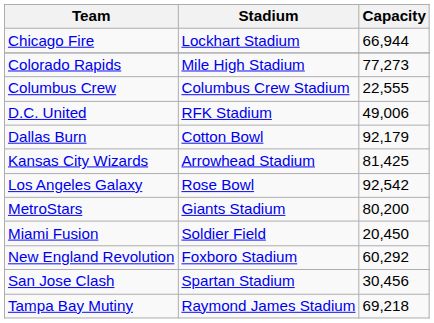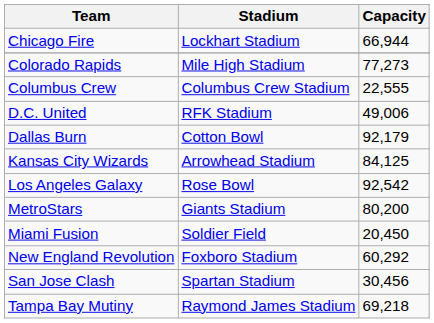 <table class="wikitable sortable" style="text-align:left">
 <tr>
 <th>Team</th>
 <th>Stadium</th>
 <th>Capacity</th>
 </tr>
 <tr>
 <td><a href='#'>Chicago Fire</a></td>
 <td><a href='#'>Lockhart Stadium</a></td>
 <td>66,944</td>
 </tr>
 <tr>
 </tr>
 <tr>
 <td><a href='#'>Colorado Rapids</a></td>
 <td><a href='#'>Mile High Stadium</a></td>
 <td>77,273</td>
 </tr>
 <tr>
 <td><a href='#'>Columbus Crew</a></td>
 <td><a href='#'>Columbus Crew Stadium</a></td>
 <td>22,555</td>
 </tr>
 <tr>
 <td><a href='#'>D.C. United</a></td>
 <td><a href='#'>RFK Stadium</a></td>
 <td>49,006</td>
 </tr>
 <tr>
 <td><a href='#'>Dallas Burn</a></td>
 <td><a href='#'>Cotton Bowl</a></td>
 <td>92,179</td>
 </tr>
 <tr>
 <td><a href='#'>Kansas City Wizards</a></td>
 <td><a href='#'>Arrowhead Stadium</a></td>
-<td>81,425</td>
+<td>84,125</td>
 </tr>
 <tr>
 <td><a href='#'>Los Angeles Galaxy</a></td>
 <td><a href='#'>Rose Bowl</a></td>
 <td>92,542</td>
 </tr>
 <tr>
 <td><a href='#'>MetroStars</a></td>
 <td><a href='#'>Giants Stadium</a></td>
 <td>80,200</td>
 </tr>
 <tr>
 <td><a href='#'>Miami Fusion</a></td>
 <td><a href='#'>Soldier Field</a></td>
 <td>20,450</td>
 </tr>
 <tr>
 <td><a href='#'>New England Revolution</a></td>
 <td><a href='#'>Foxboro Stadium</a></td>
 <td>60,292</td>
 </tr>
 <tr>
 <td><a href='#'>San Jose Clash</a></td>
 <td><a href='#'>Spartan Stadium</a></td>
 <td>30,456</td>
 </tr>
 <tr>
 <td><a href='#'>Tampa Bay Mutiny</a></td>
 <td><a href='#'>Raymond James Stadium</a></td>
 <td>69,218</td>
 </tr>
 </table>
